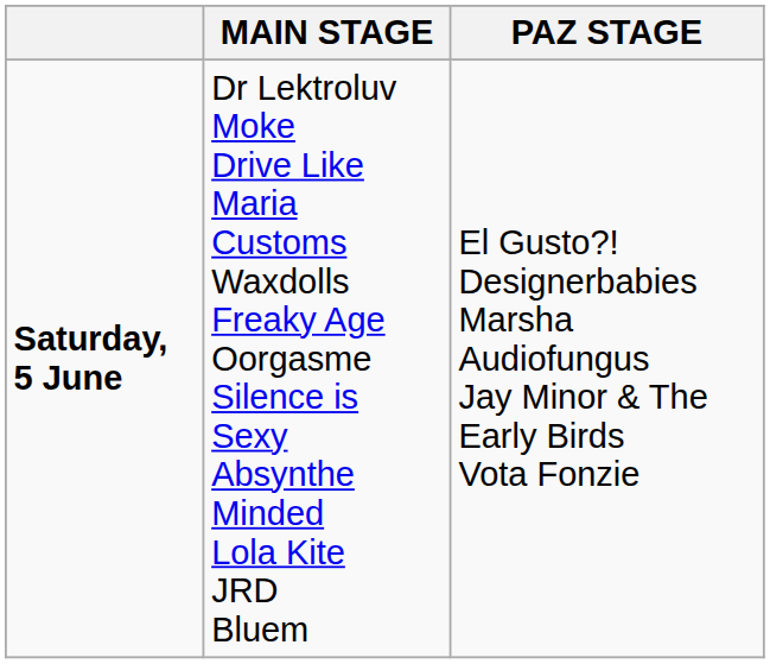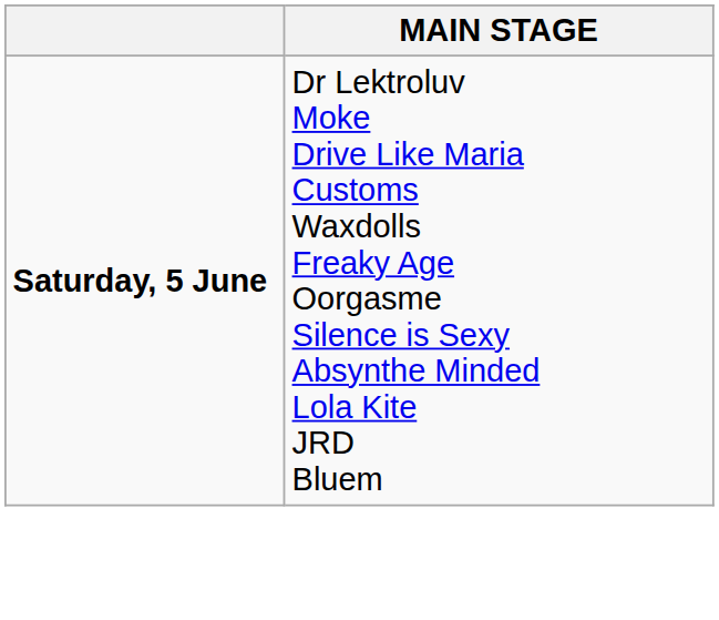 <table class="wikitable" style="width:40%;">
 <tr>
 <th style="width:12%;"></th>
 <th style="width:25%;">MAIN STAGE</th>
-<th style="width:25%;">PAZ STAGE</th>
 </tr>
 <tr>
 <td><strong>Saturday, 5 June </strong></td>
 <td>Dr Lektroluv<br><a href='#'>Moke</a><br><a href='#'>Drive Like Maria</a><br><a href='#'>Customs</a><br>Waxdolls<br><a href='#'>Freaky Age</a><br>Oorgasme<br><a href='#'>Silence is Sexy</a><br><a href='#'>Absynthe Minded</a><br><a href='#'>Lola Kite</a><br>JRD<br>Bluem</td>
-<td>El Gusto?!<br> Designerbabies<br> Marsha<br>Audiofungus<br>Jay Minor & The Early Birds<br>Vota Fonzie</td>
 </tr>
 </table>
